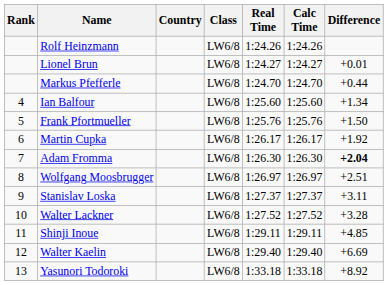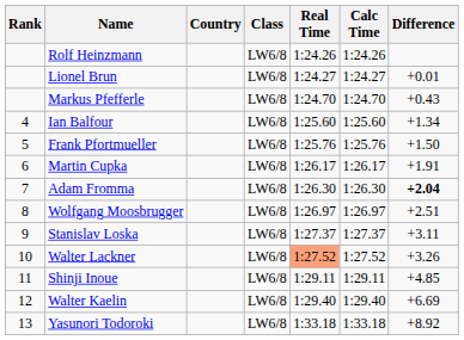 <table class="wikitable sortable" style="text-align:center">
 <tr>
 <th>Rank</th>
 <th>Name</th>
 <th>Country</th>
 <th>Class</th>
 <th>Real<br>Time</th>
 <th>Calc<br>Time</th>
 <th Class="unsortable">Difference</th>
 </tr>
 <tr>
 <td></td>
 <td align=left><a href='#'>Rolf Heinzmann</a></td>
 <td align=left></td>
 <td>LW6/8</td>
 <td>1:24.26</td>
 <td>1:24.26</td>
 </tr>
 <tr>
 <td></td>
 <td align=left><a href='#'>Lionel Brun</a></td>
 <td align=left></td>
 <td>LW6/8</td>
 <td>1:24.27</td>
 <td>1:24.27</td>
 <td>+0.01</td>
 </tr>
 <tr>
 <td></td>
 <td align=left><a href='#'>Markus Pfefferle</a></td>
 <td align=left></td>
 <td>LW6/8</td>
 <td>1:24.70</td>
 <td>1:24.70</td>
-<td>+0.44</td>
+<td>+0.43</td>
 </tr>
 <tr>
 <td>4</td>
 <td align=left><a href='#'>Ian Balfour</a></td>
 <td align=left></td>
 <td>LW6/8</td>
 <td>1:25.60</td>
 <td>1:25.60</td>
 <td>+1.34</td>
 </tr>
 <tr>
 <td>5</td>
 <td align=left><a href='#'>Frank Pfortmueller</a></td>
 <td align=left></td>
 <td>LW6/8</td>
 <td>1:25.76</td>
 <td>1:25.76</td>
 <td>+1.50</td>
 </tr>
 <tr>
 <td>6</td>
 <td align=left><a href='#'>Martin Cupka</a></td>
 <td align=left></td>
 <td>LW6/8</td>
 <td>1:26.17</td>
 <td>1:26.17</td>
-<td>+1.92</td>
+<td>+1.91</td>
 </tr>
 <tr>
 <td>7</td>
 <td align=left><a href='#'>Adam Fromma</a></td>
 <td align=left></td>
 <td>LW6/8</td>
 <td>1:26.30</td>
 <td>1:26.30</td>
 <td><strong>+2.04</strong></td>
 </tr>
 <tr>
 <td>8</td>
 <td align=left><a href='#'>Wolfgang Moosbrugger</a></td>
 <td align=left></td>
 <td>LW6/8</td>
 <td>1:26.97</td>
 <td>1:26.97</td>
 <td>+2.51</td>
 </tr>
 <tr>
 <td>9</td>
 <td align=left><a href='#'>Stanislav Loska</a></td>
 <td align=left></td>
 <td>LW6/8</td>
 <td>1:27.37</td>
 <td>1:27.37</td>
 <td>+3.11</td>
 </tr>
 <tr>
 <td>10</td>
 <td align=left><a href='#'>Walter Lackner</a></td>
 <td align=left></td>
 <td>LW6/8</td>
+<td style="background: lightsalmon;">1:27.52</td>
 <td>1:27.52</td>
-<td>1:27.52</td>
-<td>+3.28</td>
+<td>+3.26</td>
 </tr>
 <tr>
 <td>11</td>
 <td align=left><a href='#'>Shinji Inoue</a></td>
 <td align=left></td>
 <td>LW6/8</td>
 <td>1:29.11</td>
 <td>1:29.11</td>
 <td>+4.85</td>
 </tr>
 <tr>
 <td>12</td>
 <td align=left><a href='#'>Walter Kaelin</a></td>
 <td align=left></td>
 <td>LW6/8</td>
 <td>1:29.40</td>
 <td>1:29.40</td>
 <td>+6.69</td>
 </tr>
 <tr>
 <td>13</td>
 <td align=left><a href='#'>Yasunori Todoroki</a></td>
 <td align=left></td>
 <td>LW6/8</td>
 <td>1:33.18</td>
 <td>1:33.18</td>
 <td>+8.92</td>
 </tr>
 </table>
